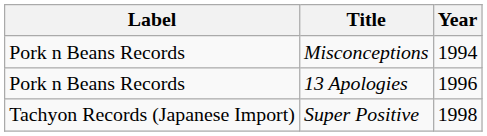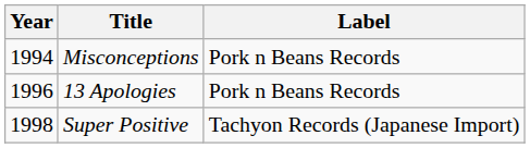 <table class="wikitable">
 <tr>
+<th><strong>Year</strong></th>
+<th><strong>Title</strong></th>
 <th><strong>Label</strong></th>
-<th><strong>Title</strong></th>
-<th><strong>Year</strong></th>
 </tr>
 <tr>
+<td>1994</td>
+<td><em>Misconceptions</em></td>
 <td>Pork n Beans Records</td>
-<td><em>Misconceptions</em></td>
-<td>1994</td>
 </tr>
 <tr>
+<td>1996</td>
+<td><em>13 Apologies</em></td>
 <td>Pork n Beans Records</td>
-<td><em>13 Apologies</em></td>
-<td>1996</td>
 </tr>
 <tr>
+<td>1998</td>
+<td><em>Super Positive</em></td>
 <td>Tachyon Records (Japanese Import)</td>
-<td><em>Super Positive</em></td>
-<td>1998</td>
 </tr>
 </table>
